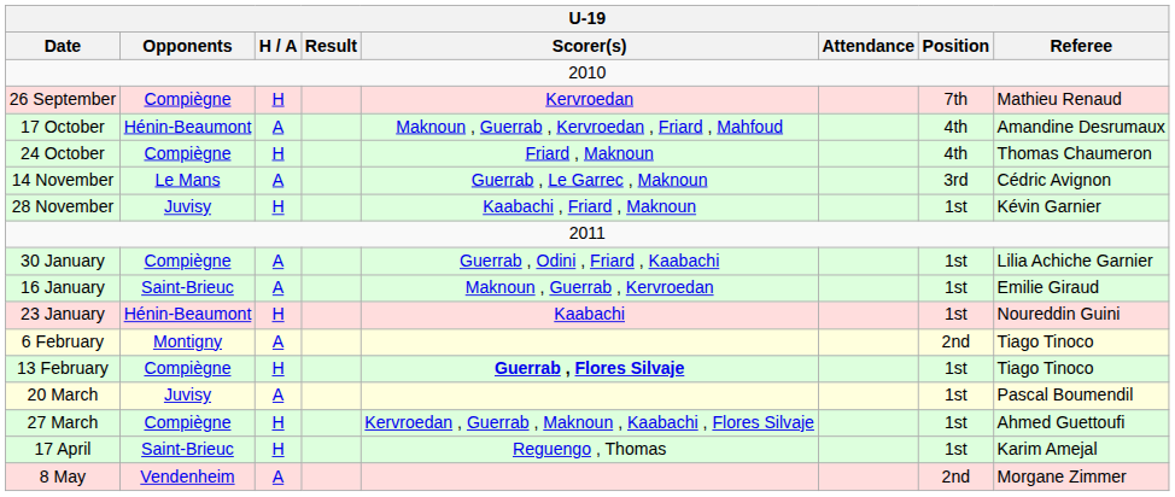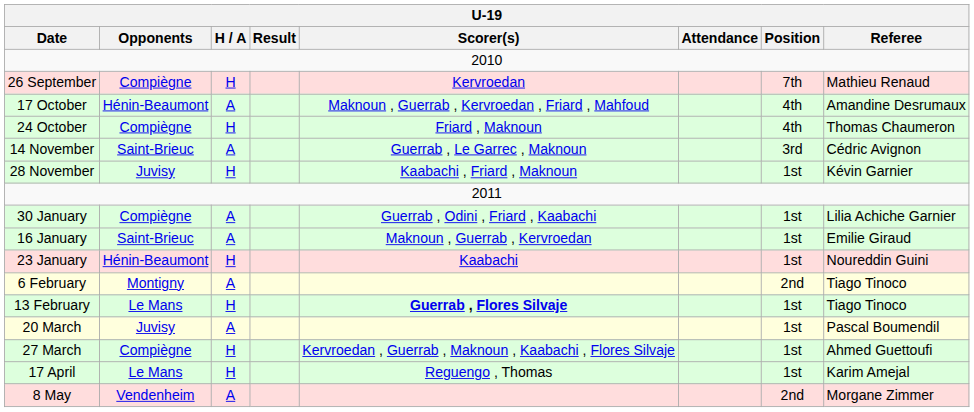 <table class="wikitable collapsible collapsed"  style="min-width:50em; border-collapse:collapse; text-align:center;">
 <tr>
 <th colspan="8">U-19</th>
 </tr>
 <tr style="background:#f0f6ff;">
 <th>Date</th>
 <th>Opponents</th>
 <th>H / A</th>
 <th>Result</th>
 <th>Scorer(s)</th>
 <th>Attendance</th>
 <th>Position</th>
 <th>Referee</th>
 </tr>
 <tr>
 <td colspan=9>2010</td>
 </tr>
 <tr bgcolor="#ffdddd">
 <td>26 September</td>
 <td><a href='#'>Compiègne</a></td>
 <td><a href='#'>H</a></td>
 <td></td>
 <td><a href='#'>Kervroedan</a> </td>
 <td></td>
 <td> 7th</td>
 <td align="left"> Mathieu Renaud</td>
 </tr>
 <tr bgcolor="#ddffdd">
 <td>17 October</td>
 <td><a href='#'>Hénin-Beaumont</a></td>
 <td><a href='#'>A</a></td>
 <td></td>
 <td><a href='#'>Maknoun</a> , <a href='#'>Guerrab</a> , <a href='#'>Kervroedan</a> , <a href='#'>Friard</a> , <a href='#'>Mahfoud</a> </td>
 <td></td>
 <td> 4th</td>
 <td align="left"> Amandine Desrumaux</td>
 </tr>
 <tr bgcolor="#ddffdd">
 <td>24 October</td>
 <td><a href='#'>Compiègne</a></td>
 <td><a href='#'>H</a></td>
 <td></td>
 <td><a href='#'>Friard</a> , <a href='#'>Maknoun</a> </td>
 <td></td>
 <td> 4th</td>
 <td align="left"> Thomas Chaumeron</td>
 </tr>
 <tr bgcolor="#ddffdd">
 <td>14 November</td>
-<td><a href='#'>Le Mans</a></td>
+<td><a href='#'>Saint-Brieuc</a></td>
 <td><a href='#'>A</a></td>
 <td></td>
 <td><a href='#'>Guerrab</a> , <a href='#'>Le Garrec</a> , <a href='#'>Maknoun</a> </td>
 <td></td>
 <td> 3rd</td>
 <td align="left"> Cédric Avignon</td>
 </tr>
 <tr bgcolor="#ddffdd">
 <td>28 November</td>
 <td><a href='#'>Juvisy</a></td>
 <td><a href='#'>H</a></td>
 <td></td>
 <td><a href='#'>Kaabachi</a> , <a href='#'>Friard</a> , <a href='#'>Maknoun</a> </td>
 <td></td>
 <td> 1st</td>
 <td align="left"> Kévin Garnier</td>
 </tr>
 <tr>
 <td colspan=9>2011</td>
 </tr>
 <tr bgcolor="#ddffdd">
 <td>30 January</td>
 <td><a href='#'>Compiègne</a></td>
 <td><a href='#'>A</a></td>
 <td></td>
 <td><a href='#'>Guerrab</a> , <a href='#'>Odini</a> , <a href='#'>Friard</a> , <a href='#'>Kaabachi</a> </td>
 <td></td>
 <td> 1st</td>
 <td align="left"> Lilia Achiche Garnier</td>
 </tr>
 <tr bgcolor="#ddffdd">
 <td>16 January</td>
 <td><a href='#'>Saint-Brieuc</a></td>
 <td><a href='#'>A</a></td>
 <td></td>
 <td><a href='#'>Maknoun</a> , <a href='#'>Guerrab</a> , <a href='#'>Kervroedan</a> </td>
 <td></td>
 <td> 1st</td>
 <td align="left"> Emilie Giraud</td>
 </tr>
 <tr bgcolor="#ffdddd">
 <td>23 January</td>
 <td><a href='#'>Hénin-Beaumont</a></td>
 <td><a href='#'>H</a></td>
 <td></td>
 <td><a href='#'>Kaabachi</a> </td>
 <td></td>
 <td> 1st</td>
 <td align="left"> Noureddin Guini</td>
 </tr>
 <tr bgcolor="#ffffdd">
 <td>6 February</td>
 <td><a href='#'>Montigny</a></td>
 <td><a href='#'>A</a></td>
 <td></td>
 <td></td>
 <td></td>
 <td> 2nd</td>
 <td align="left"> Tiago Tinoco</td>
 </tr>
 <tr bgcolor="#ddffdd">
 <td>13 February</td>
-<td><a href='#'>Compiègne</a></td>
+<td><a href='#'>Le Mans</a></td>
 <td><a href='#'>H</a></td>
 <td></td>
 <td><strong><a href='#'>Guerrab</a> , <a href='#'>Flores Silvaje</a> </strong></td>
 <td></td>
 <td> 1st</td>
 <td align="left"> Tiago Tinoco</td>
 </tr>
 <tr bgcolor="#ffffdd">
 <td>20 March</td>
 <td><a href='#'>Juvisy</a></td>
 <td><a href='#'>A</a></td>
 <td></td>
 <td></td>
 <td></td>
 <td> 1st</td>
 <td align="left"> Pascal Boumendil</td>
 </tr>
 <tr bgcolor="#ddffdd">
 <td>27 March</td>
 <td><a href='#'>Compiègne</a></td>
 <td><a href='#'>H</a></td>
 <td></td>
 <td><a href='#'>Kervroedan</a> , <a href='#'>Guerrab</a> , <a href='#'>Maknoun</a> , <a href='#'>Kaabachi</a> , <a href='#'>Flores Silvaje</a> </td>
 <td></td>
 <td> 1st</td>
 <td align="left"> Ahmed Guettoufi</td>
 </tr>
 <tr bgcolor="#ddffdd">
 <td>17 April</td>
-<td><a href='#'>Saint-Brieuc</a></td>
+<td><a href='#'>Le Mans</a></td>
 <td><a href='#'>H</a></td>
 <td></td>
 <td><a href='#'>Reguengo</a> , Thomas </td>
 <td></td>
 <td> 1st</td>
 <td align="left"> Karim Amejal</td>
 </tr>
 <tr bgcolor="#ffdddd">
 <td>8 May</td>
 <td><a href='#'>Vendenheim</a></td>
 <td><a href='#'>A</a></td>
 <td></td>
 <td></td>
 <td></td>
 <td> 2nd</td>
 <td align="left"> Morgane Zimmer</td>
 </tr>
 </table>
